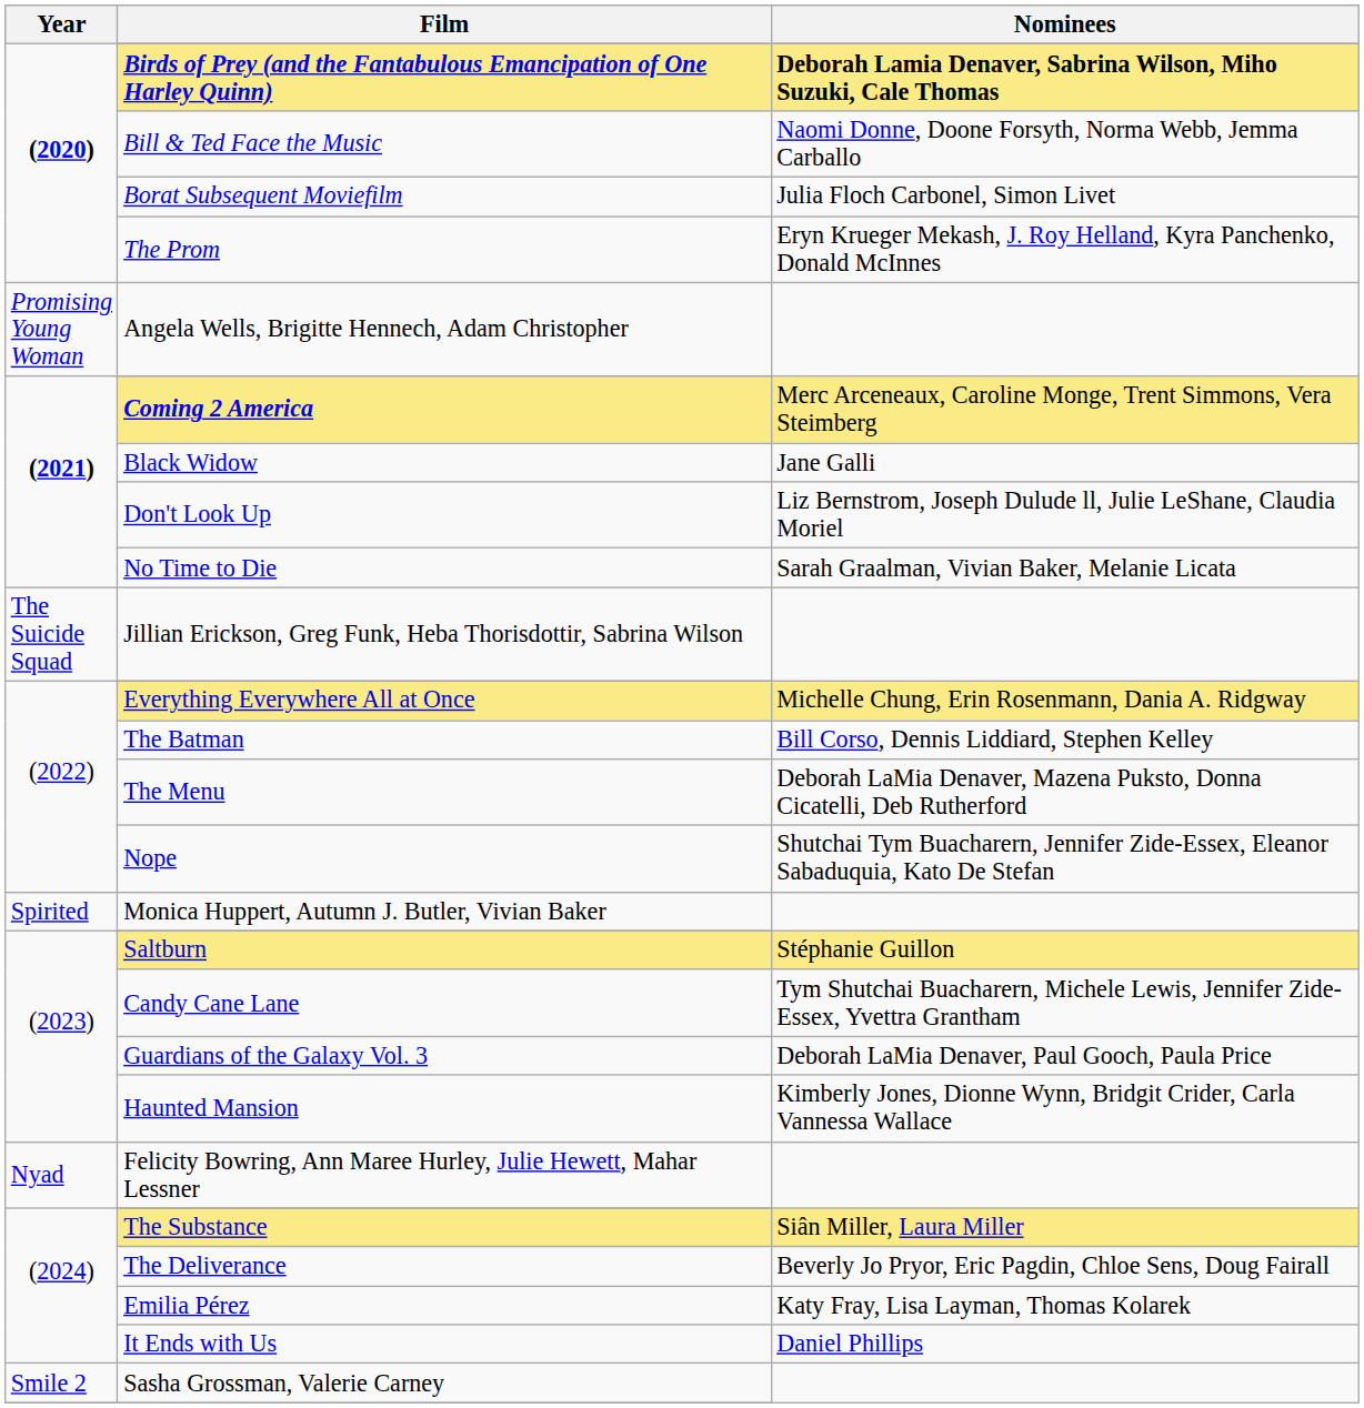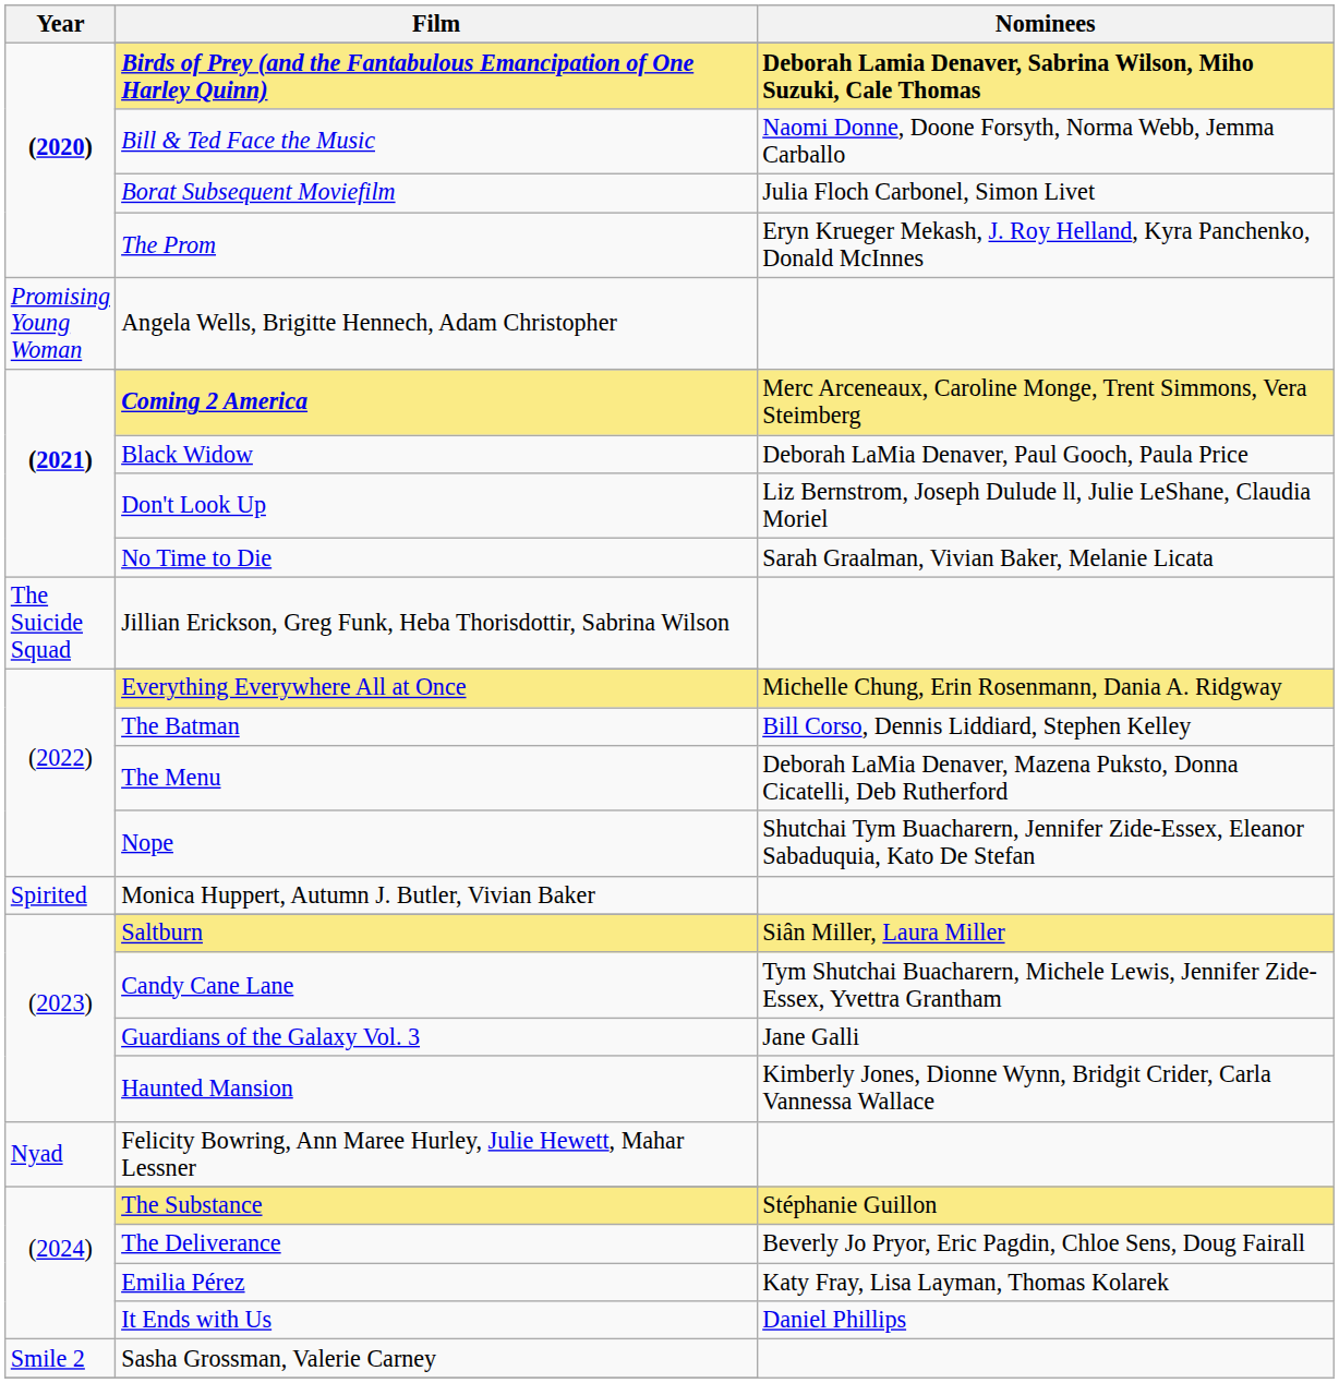 <table class="wikitable" style="width:100%">
 <tr bgcolor="#bebebe">
 <th width="5%">Year</th>
 <th width="50%">Film</th>
 <th width="45%">Nominees</th>
 </tr>
 <tr>
 <td rowspan=6 style="text-align:center"><strong>(<a href='#'>2020</a>)</strong><br> <br></td>
 </tr>
 <tr>
 </tr>
 <tr style="background:#FAEB86">
 <td><strong><em><a href='#'>Birds of Prey (and the Fantabulous Emancipation of One Harley Quinn)</a></em></strong></td>
 <td><strong>Deborah Lamia Denaver, Sabrina Wilson, Miho Suzuki, Cale Thomas</strong></td>
 </tr>
 <tr>
 <td><em><a href='#'>Bill & Ted Face the Music</a></em></td>
 <td><a href='#'>Naomi Donne</a>, Doone Forsyth, Norma Webb, Jemma Carballo</td>
 </tr>
 <tr>
 <td><em><a href='#'>Borat Subsequent Moviefilm</a></em></td>
 <td>Julia Floch Carbonel, Simon Livet</td>
 </tr>
 <tr>
 <td><em><a href='#'>The Prom</a></em></td>
 <td>Eryn Krueger Mekash, <a href='#'>J. Roy Helland</a>, Kyra Panchenko, Donald McInnes</td>
 </tr>
 <tr>
 <td><em><a href='#'>Promising Young Woman</a></em></td>
 <td>Angela Wells, Brigitte Hennech, Adam Christopher</td>
 </tr>
 <tr>
 <td rowspan=6 style="text-align:center"><strong>(<a href='#'>2021</a>)</strong><br> <br></td>
 </tr>
 <tr>
 </tr>
 <tr style="background:#FAEB86">
 <td><strong><em><a href='#'>Coming 2 America</a><em> <strong></td>
 <td></strong>Merc Arceneaux, Caroline Monge, Trent Simmons, Vera Steimberg<strong></td>
 </tr>
 <tr>
 <td></em><a href='#'>Black Widow</a><em></td>
-<td>Jane Galli</td>
+<td>Deborah LaMia Denaver, Paul Gooch, Paula Price</td>
 </tr>
 <tr>
 <td></em><a href='#'>Don't Look Up</a><em></td>
 <td>Liz Bernstrom, Joseph Dulude ll, Julie LeShane, Claudia Moriel</td>
 </tr>
 <tr>
 <td></em><a href='#'>No Time to Die</a><em></td>
 <td>Sarah Graalman, Vivian Baker, Melanie Licata</td>
 </tr>
 <tr>
 <td></em><a href='#'>The Suicide Squad</a><em></td>
 <td>Jillian Erickson, Greg Funk, Heba Thorisdottir, Sabrina Wilson</td>
 </tr>
 <tr>
 <td rowspan=6 style="text-align:center"></strong>(<a href='#'>2022</a>)<strong><br><br></td>
 </tr>
 <tr>
 </tr>
 <tr style="background:#FAEB86">
 <td></em></strong><a href='#'>Everything Everywhere All at Once</a><strong><em></td>
 <td></strong>Michelle Chung, Erin Rosenmann, Dania A. Ridgway<strong></td>
 </tr>
 <tr>
 <td></em><a href='#'>The Batman</a><em></td>
 <td><a href='#'>Bill Corso</a>, Dennis Liddiard, Stephen Kelley</td>
 </tr>
 <tr>
 <td></em><a href='#'>The Menu</a><em></td>
 <td>Deborah LaMia Denaver, Mazena Puksto, Donna Cicatelli, Deb Rutherford</td>
 </tr>
 <tr>
 <td></em><a href='#'>Nope</a><em></td>
 <td>Shutchai Tym Buacharern, Jennifer Zide-Essex, Eleanor Sabaduquia, Kato De Stefan</td>
 </tr>
 <tr>
 <td></em><a href='#'>Spirited</a><em></td>
 <td>Monica Huppert, Autumn J. Butler, Vivian Baker</td>
 </tr>
 <tr>
 <td rowspan=6 style="text-align:center"></strong>(<a href='#'>2023</a>)<strong><br><br></td>
 </tr>
 <tr>
 </tr>
 <tr style="background:#FAEB86">
 <td></em></strong><a href='#'>Saltburn</a><strong><em></td>
-<td></strong>Stéphanie Guillon<strong></td>
+<td></strong>Siân Miller, <a href='#'>Laura Miller</a><strong></td>
 </tr>
 <tr>
 <td></em><a href='#'>Candy Cane Lane</a><em></td>
 <td>Tym Shutchai Buacharern, Michele Lewis, Jennifer Zide-Essex, Yvettra Grantham</td>
 </tr>
 <tr>
 <td></em><a href='#'>Guardians of the Galaxy Vol. 3</a><em></td>
-<td>Deborah LaMia Denaver, Paul Gooch, Paula Price</td>
+<td>Jane Galli</td>
 </tr>
 <tr>
 <td></em><a href='#'>Haunted Mansion</a><em></td>
 <td>Kimberly Jones, Dionne Wynn, Bridgit Crider, Carla Vannessa Wallace</td>
 </tr>
 <tr>
 <td></em><a href='#'>Nyad</a><em></td>
 <td>Felicity Bowring, Ann Maree Hurley, <a href='#'>Julie Hewett</a>, Mahar Lessner</td>
 </tr>
 <tr>
 <td rowspan=6 style="text-align:center"></strong>(<a href='#'>2024</a>)<strong><br> <br></td>
 </tr>
 <tr>
 </tr>
 <tr style="background:#FAEB86">
 <td></em></strong><a href='#'>The Substance</a><strong><em></td>
-<td></strong>Siân Miller, <a href='#'>Laura Miller</a><strong></td>
+<td></strong>Stéphanie Guillon<strong></td>
 </tr>
 <tr>
 <td></em><a href='#'>The Deliverance</a><em></td>
 <td>Beverly Jo Pryor, Eric Pagdin, Chloe Sens, Doug Fairall</td>
 </tr>
 <tr>
 <td></em><a href='#'>Emilia Pérez</a><em></td>
 <td>Katy Fray, Lisa Layman, Thomas Kolarek</td>
 </tr>
 <tr>
 <td></em><a href='#'>It Ends with Us</a><em></td>
 <td><a href='#'>Daniel Phillips</a></td>
 </tr>
 <tr>
 <td></em><a href='#'>Smile 2</a><em></td>
 <td>Sasha Grossman, Valerie Carney</td>
 </tr>
 <tr>
 </tr>
 </table>
